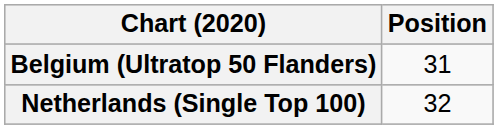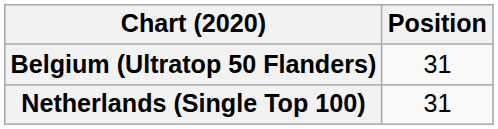 <table class="wikitable plainrowheaders sortable" style="text-align:center">
 <tr>
 <th>Chart (2020)</th>
 <th>Position</th>
 </tr>
 <tr>
 <th scope="row">Belgium (Ultratop 50 Flanders)</th>
 <td>31</td>
 </tr>
 <tr>
 <th scope="row">Netherlands (Single Top 100)</th>
-<td>32</td>
+<td>31</td>
 </tr>
 </table>
